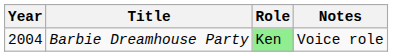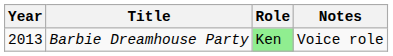 <table class="wikitable sortable">
 <tr>
 <th>Year</th>
 <th>Title</th>
 <th>Role</th>
 <th class="unsortable">Notes</th>
 </tr>
 <tr>
-<td>2004</td>
+<td>2013</td>
 <td><em>Barbie Dreamhouse Party</em></td>
 <td style="background: lightgreen;">Ken</td>
 <td>Voice role</td>
 </tr>
 </table>
